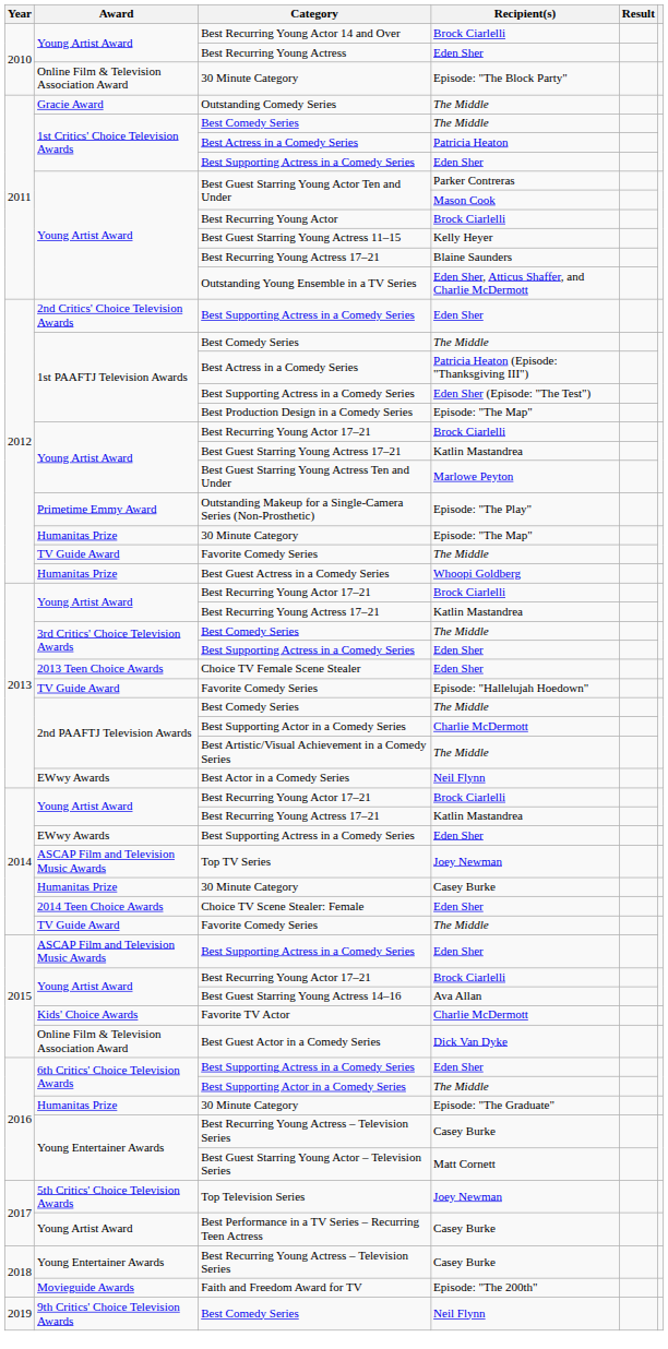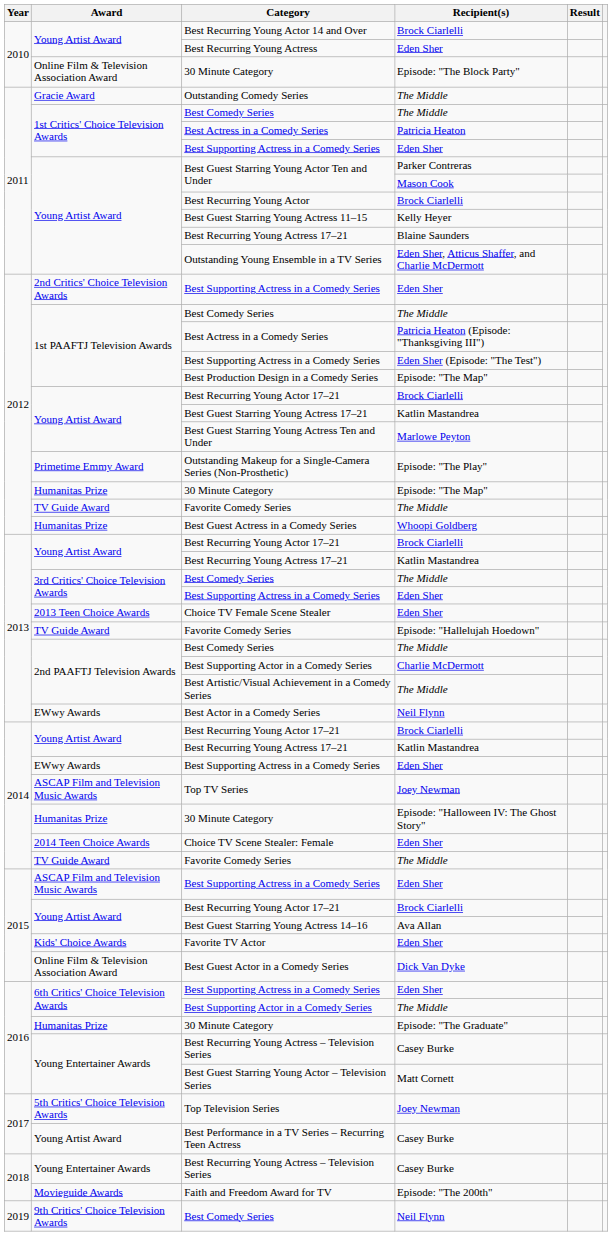 <table class="wikitable plainrowheaders" style="width: 99%;">
 <tr style="text-align:center;">
 <th scope="col">Year</th>
 <th scope="col">Award</th>
 <th scope="col">Category</th>
 <th scope="col">Recipient(s)</th>
 <th scope="col">Result</th>
 <th scope="col" class="unsortable"></th>
 </tr>
 <tr>
 <td rowspan="3">2010</td>
 <td rowspan="2"><a href='#'>Young Artist Award</a></td>
 <td>Best Recurring Young Actor 14 and Over</td>
 <td><a href='#'>Brock Ciarlelli</a></td>
 <td></td>
 <td rowspan="2"></td>
 </tr>
 <tr>
 <td>Best Recurring Young Actress</td>
 <td><a href='#'>Eden Sher</a></td>
 <td></td>
 </tr>
 <tr>
 <td>Online Film & Television Association Award</td>
 <td>30 Minute Category</td>
 <td>Episode: "The Block Party"</td>
 <td></td>
 </tr>
 <tr>
 <td rowspan="10">2011</td>
 <td><a href='#'>Gracie Award</a></td>
 <td>Outstanding Comedy Series</td>
 <td><em>The Middle</em></td>
 <td></td>
 <td></td>
 </tr>
 <tr>
 <td rowspan="3"><a href='#'>1st Critics' Choice Television Awards</a></td>
 <td><a href='#'>Best Comedy Series</a></td>
 <td><em>The Middle</em></td>
 <td></td>
 <td rowspan="3"></td>
 </tr>
 <tr>
 <td><a href='#'>Best Actress in a Comedy Series</a></td>
 <td><a href='#'>Patricia Heaton</a></td>
 <td></td>
 </tr>
 <tr>
 <td><a href='#'>Best Supporting Actress in a Comedy Series</a></td>
 <td><a href='#'>Eden Sher</a></td>
 <td></td>
 </tr>
 <tr>
 <td rowspan="6"><a href='#'>Young Artist Award</a></td>
 <td rowspan="2">Best Guest Starring Young Actor Ten and Under</td>
 <td>Parker Contreras</td>
 <td></td>
 <td rowspan="6"></td>
 </tr>
 <tr>
 <td><a href='#'>Mason Cook</a></td>
 <td></td>
 </tr>
 <tr>
 <td>Best Recurring Young Actor</td>
 <td><a href='#'>Brock Ciarlelli</a></td>
 <td></td>
 </tr>
 <tr>
 <td>Best Guest Starring Young Actress 11–15</td>
 <td>Kelly Heyer</td>
 <td></td>
 </tr>
 <tr>
 <td>Best Recurring Young Actress 17–21</td>
 <td>Blaine Saunders</td>
 <td></td>
 </tr>
 <tr>
 <td>Outstanding Young Ensemble in a TV Series</td>
 <td><a href='#'>Eden Sher</a>, <a href='#'>Atticus Shaffer</a>, and <a href='#'>Charlie McDermott</a></td>
 <td></td>
 </tr>
 <tr>
 <td rowspan="12">2012</td>
 <td><a href='#'>2nd Critics' Choice Television Awards</a></td>
 <td><a href='#'>Best Supporting Actress in a Comedy Series</a></td>
 <td><a href='#'>Eden Sher</a></td>
 <td></td>
 <td></td>
 </tr>
 <tr>
 <td rowspan="4">1st PAAFTJ Television Awards</td>
 <td>Best Comedy Series</td>
 <td><em>The Middle</em></td>
 <td></td>
 <td rowspan="4"></td>
 </tr>
 <tr>
 <td>Best Actress in a Comedy Series</td>
 <td><a href='#'>Patricia Heaton</a> (Episode: "Thanksgiving III")</td>
 <td></td>
 </tr>
 <tr>
 <td>Best Supporting Actress in a Comedy Series</td>
 <td><a href='#'>Eden Sher</a> (Episode: "The Test")</td>
 <td></td>
 </tr>
 <tr>
 <td>Best Production Design in a Comedy Series</td>
 <td>Episode: "The Map"</td>
 <td></td>
 </tr>
 <tr>
 <td rowspan="3"><a href='#'>Young Artist Award</a></td>
 <td>Best Recurring Young Actor 17–21</td>
 <td><a href='#'>Brock Ciarlelli</a></td>
 <td></td>
 <td rowspan="3"></td>
 </tr>
 <tr>
 <td>Best Guest Starring Young Actress 17–21</td>
 <td>Katlin Mastandrea</td>
 <td></td>
 </tr>
 <tr>
 <td>Best Guest Starring Young Actress Ten and Under</td>
 <td><a href='#'>Marlowe Peyton</a></td>
 <td></td>
 </tr>
 <tr>
 <td><a href='#'>Primetime Emmy Award</a></td>
 <td>Outstanding Makeup for a Single-Camera Series (Non-Prosthetic)</td>
 <td>Episode: "The Play"</td>
 <td></td>
 <td></td>
 </tr>
 <tr>
 <td><a href='#'>Humanitas Prize</a></td>
 <td>30 Minute Category</td>
 <td>Episode: "The Map"</td>
 <td></td>
 </tr>
 <tr>
 <td><a href='#'>TV Guide Award</a></td>
 <td>Favorite Comedy Series</td>
 <td><em>The Middle</em></td>
 <td></td>
 </tr>
 <tr>
 <td><a href='#'>Humanitas Prize</a></td>
 <td>Best Guest Actress in a Comedy Series</td>
 <td><a href='#'>Whoopi Goldberg</a></td>
 <td></td>
 <td></td>
 </tr>
 <tr>
 <td rowspan=10>2013</td>
 <td rowspan=2><a href='#'>Young Artist Award</a></td>
 <td>Best Recurring Young Actor 17–21</td>
 <td><a href='#'>Brock Ciarlelli</a></td>
 <td></td>
 <td rowspan=2></td>
 </tr>
 <tr>
 <td>Best Recurring Young Actress 17–21</td>
 <td>Katlin Mastandrea</td>
 <td></td>
 </tr>
 <tr>
 <td rowspan=2><a href='#'>3rd Critics' Choice Television Awards</a></td>
 <td><a href='#'>Best Comedy Series</a></td>
 <td><em>The Middle</em></td>
 <td></td>
 <td rowspan=2></td>
 </tr>
 <tr>
 <td><a href='#'>Best Supporting Actress in a Comedy Series</a></td>
 <td><a href='#'>Eden Sher</a></td>
 <td></td>
 </tr>
 <tr>
 <td><a href='#'>2013 Teen Choice Awards</a></td>
 <td>Choice TV Female Scene Stealer</td>
 <td><a href='#'>Eden Sher</a></td>
 <td></td>
 <td></td>
 </tr>
 <tr>
 <td><a href='#'>TV Guide Award</a></td>
 <td>Favorite Comedy Series</td>
 <td>Episode: "Hallelujah Hoedown"</td>
 <td></td>
 </tr>
 <tr>
 <td rowspan=3>2nd PAAFTJ Television Awards</td>
 <td>Best Comedy Series</td>
 <td><em>The Middle</em></td>
 <td></td>
 <td rowspan=3></td>
 </tr>
 <tr>
 <td>Best Supporting Actor in a Comedy Series</td>
 <td><a href='#'>Charlie McDermott</a></td>
 <td></td>
 </tr>
 <tr>
 <td>Best Artistic/Visual Achievement in a Comedy Series</td>
 <td><em>The Middle</em></td>
 <td></td>
 </tr>
 <tr>
 <td>EWwy Awards</td>
 <td>Best Actor in a Comedy Series</td>
 <td><a href='#'>Neil Flynn</a></td>
 <td></td>
 <td></td>
 </tr>
 <tr>
 <td rowspan=7>2014</td>
 <td rowspan=2><a href='#'>Young Artist Award</a></td>
 <td>Best Recurring Young Actor 17–21</td>
 <td><a href='#'>Brock Ciarlelli</a></td>
 <td></td>
 <td rowspan=2></td>
 </tr>
 <tr>
 <td>Best Recurring Young Actress 17–21</td>
 <td>Katlin Mastandrea</td>
 <td></td>
 </tr>
 <tr>
 <td>EWwy Awards</td>
 <td>Best Supporting Actress in a Comedy Series</td>
 <td><a href='#'>Eden Sher</a></td>
 <td></td>
 <td></td>
 </tr>
 <tr>
 <td><a href='#'>ASCAP Film and Television Music Awards</a></td>
 <td>Top TV Series</td>
 <td><a href='#'>Joey Newman</a></td>
 <td></td>
 <td></td>
 </tr>
 <tr>
 <td><a href='#'>Humanitas Prize</a></td>
 <td>30 Minute Category</td>
-<td>Casey Burke</td>
+<td>Episode: "Halloween IV: The Ghost Story"</td>
 <td></td>
 <td></td>
 </tr>
 <tr>
 <td><a href='#'>2014 Teen Choice Awards</a></td>
 <td>Choice TV Scene Stealer: Female</td>
 <td><a href='#'>Eden Sher</a></td>
 <td></td>
 <td></td>
 </tr>
 <tr>
 <td><a href='#'>TV Guide Award</a></td>
 <td>Favorite Comedy Series</td>
 <td><em>The Middle</em></td>
 <td></td>
 </tr>
 <tr>
 <td rowspan=5>2015</td>
 <td><a href='#'>ASCAP Film and Television Music Awards</a></td>
 <td><a href='#'>Best Supporting Actress in a Comedy Series</a></td>
 <td><a href='#'>Eden Sher</a></td>
 <td></td>
 </tr>
 <tr>
 <td rowspan=2><a href='#'>Young Artist Award</a></td>
 <td>Best Recurring Young Actor 17–21</td>
 <td><a href='#'>Brock Ciarlelli</a></td>
 <td></td>
 <td rowspan=2></td>
 </tr>
 <tr>
 <td>Best Guest Starring Young Actress 14–16</td>
 <td>Ava Allan</td>
 <td></td>
 </tr>
 <tr>
 <td><a href='#'>Kids' Choice Awards</a></td>
 <td>Favorite TV Actor</td>
-<td><a href='#'>Charlie McDermott</a></td>
+<td><a href='#'>Eden Sher</a></td>
 <td></td>
 <td></td>
 </tr>
 <tr>
 <td>Online Film & Television Association Award</td>
 <td>Best Guest Actor in a Comedy Series</td>
 <td><a href='#'>Dick Van Dyke</a></td>
 <td></td>
 <td></td>
 </tr>
 <tr>
 <td rowspan=5>2016</td>
 <td rowspan=2><a href='#'>6th Critics' Choice Television Awards</a></td>
 <td><a href='#'>Best Supporting Actress in a Comedy Series</a></td>
 <td><a href='#'>Eden Sher</a></td>
 <td></td>
 <td rowspan=2></td>
 </tr>
 <tr>
 <td><a href='#'>Best Supporting Actor in a Comedy Series</a></td>
 <td><em>The Middle</em></td>
 <td></td>
 </tr>
 <tr>
 <td><a href='#'>Humanitas Prize</a></td>
 <td>30 Minute Category</td>
 <td>Episode: "The Graduate"</td>
 <td></td>
 <td></td>
 </tr>
 <tr>
 <td rowspan=2>Young Entertainer Awards</td>
 <td>Best Recurring Young Actress – Television Series</td>
 <td>Casey Burke</td>
 <td></td>
 <td rowspan=2></td>
 </tr>
 <tr>
 <td>Best Guest Starring Young Actor – Television Series</td>
 <td>Matt Cornett</td>
 <td></td>
 </tr>
 <tr>
 <td rowspan=2>2017</td>
 <td><a href='#'>5th Critics' Choice Television Awards</a></td>
 <td>Top Television Series</td>
 <td><a href='#'>Joey Newman</a></td>
 <td></td>
 <td></td>
 </tr>
 <tr>
 <td>Young Artist Award</td>
 <td>Best Performance in a TV Series – Recurring Teen Actress</td>
 <td>Casey Burke</td>
 <td></td>
 <td></td>
 </tr>
 <tr>
 <td rowspan=2>2018</td>
 <td>Young Entertainer Awards</td>
 <td>Best Recurring Young Actress – Television Series</td>
 <td>Casey Burke</td>
 <td></td>
 <td></td>
 </tr>
 <tr>
 <td><a href='#'>Movieguide Awards</a></td>
 <td>Faith and Freedom Award for TV</td>
 <td>Episode: "The 200th"</td>
 <td></td>
 <td></td>
 </tr>
 <tr>
 <td>2019</td>
 <td><a href='#'>9th Critics' Choice Television Awards</a></td>
 <td><a href='#'>Best Comedy Series</a></td>
 <td><a href='#'>Neil Flynn</a></td>
 <td></td>
 <td></td>
 </tr>
 </table>
